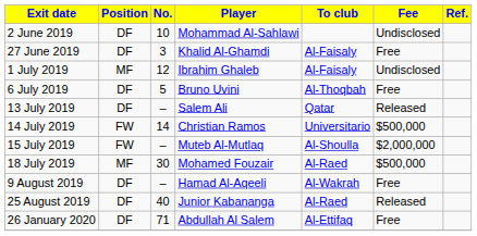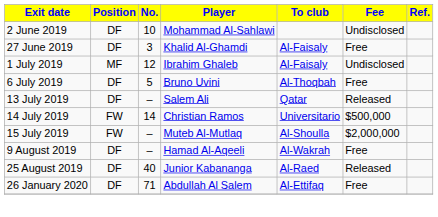 <table class="wikitable sortable">
 <tr>
 <th style="background:yellow; color:blue;"><strong>Exit date</strong></th>
 <th style="background:yellow; color:blue;"><strong>Position</strong></th>
 <th style="background:yellow; color:blue;"><strong>No.</strong></th>
 <th style="background:yellow; color:blue;"><strong>Player</strong></th>
 <th style="background:yellow; color:blue;"><strong>To club</strong></th>
 <th style="background:yellow; color:blue;"><strong>Fee</strong></th>
 <th style="background:yellow; color:blue;"><strong>Ref.</strong></th>
 </tr>
 <tr>
 <td>2 June 2019</td>
 <td style="text-align:center;">DF</td>
 <td style="text-align:center;">10</td>
 <td style="text-align:left;"> <a href='#'>Mohammad Al-Sahlawi</a></td>
 <td style="text-align:left;"></td>
 <td>Undisclosed</td>
 <td></td>
 </tr>
 <tr>
 <td>27 June 2019</td>
 <td style="text-align:center;">DF</td>
 <td style="text-align:center;">3</td>
 <td style="text-align:left;"> <a href='#'>Khalid Al-Ghamdi</a></td>
 <td style="text-align:left;"> <a href='#'>Al-Faisaly</a></td>
 <td> Free</td>
 <td></td>
 </tr>
 <tr>
 <td>1 July 2019</td>
 <td style="text-align:center;">MF</td>
 <td style="text-align:center;">12</td>
 <td style="text-align:left;"> <a href='#'>Ibrahim Ghaleb</a></td>
 <td style="text-align:left;"> <a href='#'>Al-Faisaly</a></td>
 <td>Undisclosed</td>
 <td></td>
 </tr>
 <tr>
 <td>6 July 2019</td>
 <td style="text-align:center;">DF</td>
 <td style="text-align:center;">5</td>
 <td style="text-align:left;"> <a href='#'>Bruno Uvini</a></td>
 <td style="text-align:left;"> <a href='#'>Al-Thoqbah</a></td>
 <td> Free</td>
 <td></td>
 </tr>
 <tr>
 <td>13 July 2019</td>
 <td style="text-align:center;">DF</td>
 <td style="text-align:center;">–</td>
 <td style="text-align:left;"> <a href='#'>Salem Ali</a></td>
 <td style="text-align:left;"> <a href='#'>Qatar</a></td>
 <td> Released</td>
 <td></td>
 </tr>
 <tr>
 <td>14 July 2019</td>
 <td style="text-align:center;">FW</td>
 <td style="text-align:center;">14</td>
 <td style="text-align:left;"> <a href='#'>Christian Ramos</a></td>
 <td style="text-align:left;"> <a href='#'>Universitario</a></td>
 <td>$500,000</td>
 <td></td>
 </tr>
 <tr>
 <td>15 July 2019</td>
 <td style="text-align:center;">FW</td>
 <td style="text-align:center;">–</td>
 <td style="text-align:left;"> <a href='#'>Muteb Al-Mutlaq</a></td>
 <td style="text-align:left;"> <a href='#'>Al-Shoulla</a></td>
 <td>$2,000,000</td>
 <td></td>
 </tr>
 <tr>
-<td>18 July 2019</td>
-<td style="text-align:center;">MF</td>
-<td style="text-align:center;">30</td>
-<td style="text-align:left;"> <a href='#'>Mohamed Fouzair</a></td>
-<td style="text-align:left;"> <a href='#'>Al-Raed</a></td>
-<td>$500,000</td>
-<td></td>
-</tr>
-<tr>
 <td>9 August 2019</td>
 <td style="text-align:center;">DF</td>
 <td style="text-align:center;">–</td>
 <td style="text-align:left;"> <a href='#'>Hamad Al-Aqeeli</a></td>
 <td style="text-align:left;"> <a href='#'>Al-Wakrah</a></td>
 <td>Free</td>
 <td></td>
 </tr>
 <tr>
 <td>25 August 2019</td>
 <td style="text-align:center;">DF</td>
 <td style="text-align:center;">40</td>
 <td style="text-align:left;"> <a href='#'>Junior Kabananga</a></td>
 <td style="text-align:left;"> <a href='#'>Al-Raed</a></td>
 <td> Released</td>
 <td></td>
 </tr>
 <tr>
 <td>26 January 2020</td>
 <td style="text-align:center;">DF</td>
 <td style="text-align:center;">71</td>
 <td style="text-align:left;"> <a href='#'>Abdullah Al Salem</a></td>
 <td style="text-align:left;"> <a href='#'>Al-Ettifaq</a></td>
 <td>Free</td>
 <td></td>
 </tr>
 <tr>
 </tr>
 </table>
